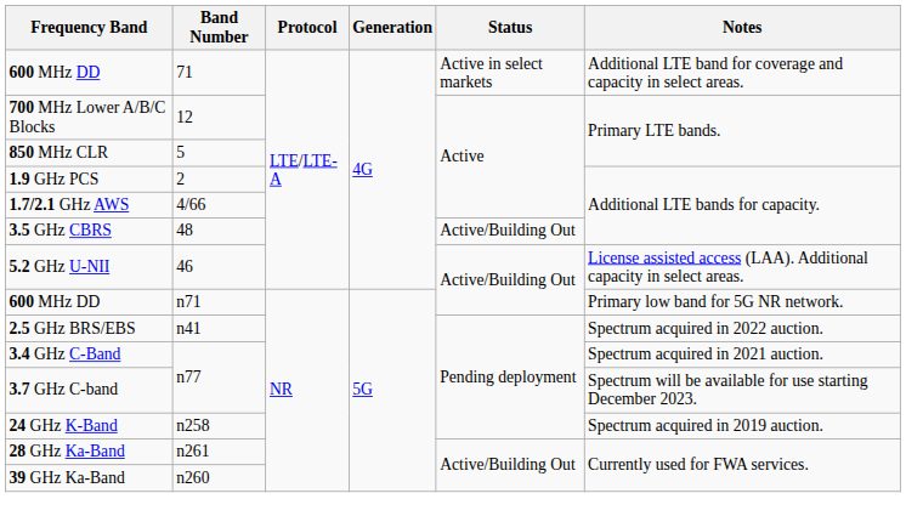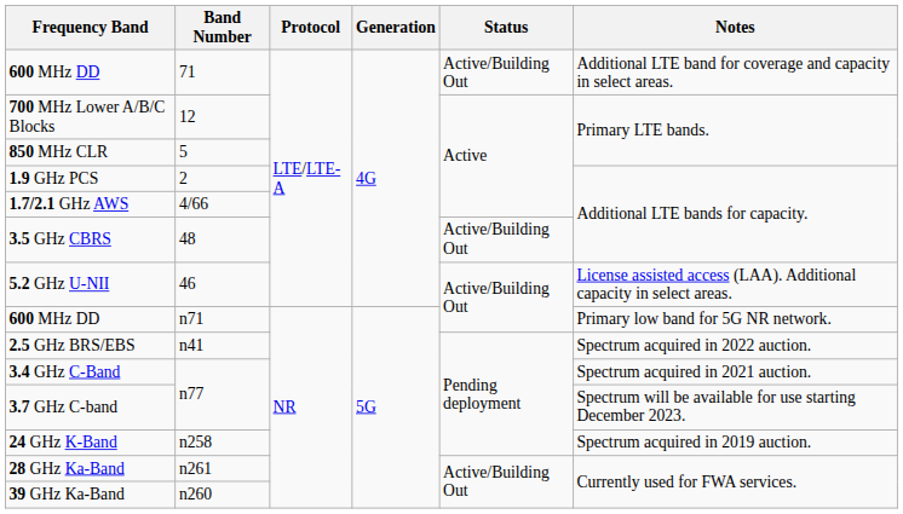 <table class="wikitable sortable">
 <tr>
 <th>Frequency Band</th>
 <th>Band Number</th>
 <th>Protocol</th>
 <th>Generation</th>
 <th>Status</th>
 <th>Notes</th>
 </tr>
 <tr>
 <td><strong>600</strong> MHz <a href='#'>DD</a></td>
 <td>71</td>
 <td rowspan="7"><a href='#'>LTE</a>/<a href='#'>LTE-A</a></td>
 <td rowspan="7"><a href='#'>4G</a></td>
-<td>Active in select markets</td>
+<td>Active/Building Out</td>
 <td>Additional LTE band for coverage and capacity in select areas.</td>
 </tr>
 <tr>
 <td><strong>700</strong> MHz Lower A/B/C Blocks</td>
 <td>12</td>
 <td rowspan="4">Active</td>
 <td rowspan="2">Primary LTE bands.</td>
 </tr>
 <tr>
 <td><strong>850</strong> MHz CLR</td>
 <td>5</td>
 </tr>
 <tr>
 <td><strong>1.9</strong> GHz PCS</td>
 <td>2</td>
 <td rowspan="3">Additional LTE bands for capacity.</td>
 </tr>
 <tr>
 <td><strong>1.7/2.1</strong> GHz <a href='#'>AWS</a></td>
 <td>4/66</td>
 </tr>
 <tr>
 <td><strong>3.5</strong> GHz <a href='#'>CBRS</a></td>
 <td>48</td>
 <td>Active/Building Out</td>
 </tr>
 <tr>
 <td><strong>5.2</strong> GHz <a href='#'>U-NII</a></td>
 <td>46</td>
 <td rowspan="2">Active/Building Out</td>
 <td><a href='#'>License assisted access</a> (LAA). Additional capacity in select areas.</td>
 </tr>
 <tr>
 <td><strong>600</strong> MHz DD</td>
 <td>n71</td>
 <td rowspan="7"><a href='#'>NR</a></td>
 <td rowspan="7"><a href='#'>5G</a></td>
 <td>Primary low band for 5G NR network.</td>
 </tr>
 <tr>
 <td><strong>2.5</strong> GHz BRS/EBS</td>
 <td>n41</td>
 <td rowspan="4">Pending deployment</td>
 <td>Spectrum acquired in 2022 auction.</td>
 </tr>
 <tr>
 <td><strong>3.4</strong> GHz <a href='#'>C-Band</a></td>
 <td rowspan="2">n77</td>
 <td>Spectrum acquired in 2021 auction.</td>
 </tr>
 <tr>
 <td><strong>3.7</strong> GHz C-band</td>
 <td>Spectrum will be available for use starting December 2023.</td>
 </tr>
 <tr>
 <td><strong>24</strong> GHz <a href='#'>K-Band</a></td>
 <td>n258</td>
 <td>Spectrum acquired in 2019 auction.</td>
 </tr>
 <tr>
 <td><strong>28</strong> GHz <a href='#'>Ka-Band</a></td>
 <td>n261</td>
 <td rowspan="2">Active/Building Out</td>
 <td rowspan="2">Currently used for FWA services.</td>
 </tr>
 <tr>
 <td><strong>39</strong> GHz Ka-Band</td>
 <td>n260</td>
 </tr>
 </table>
